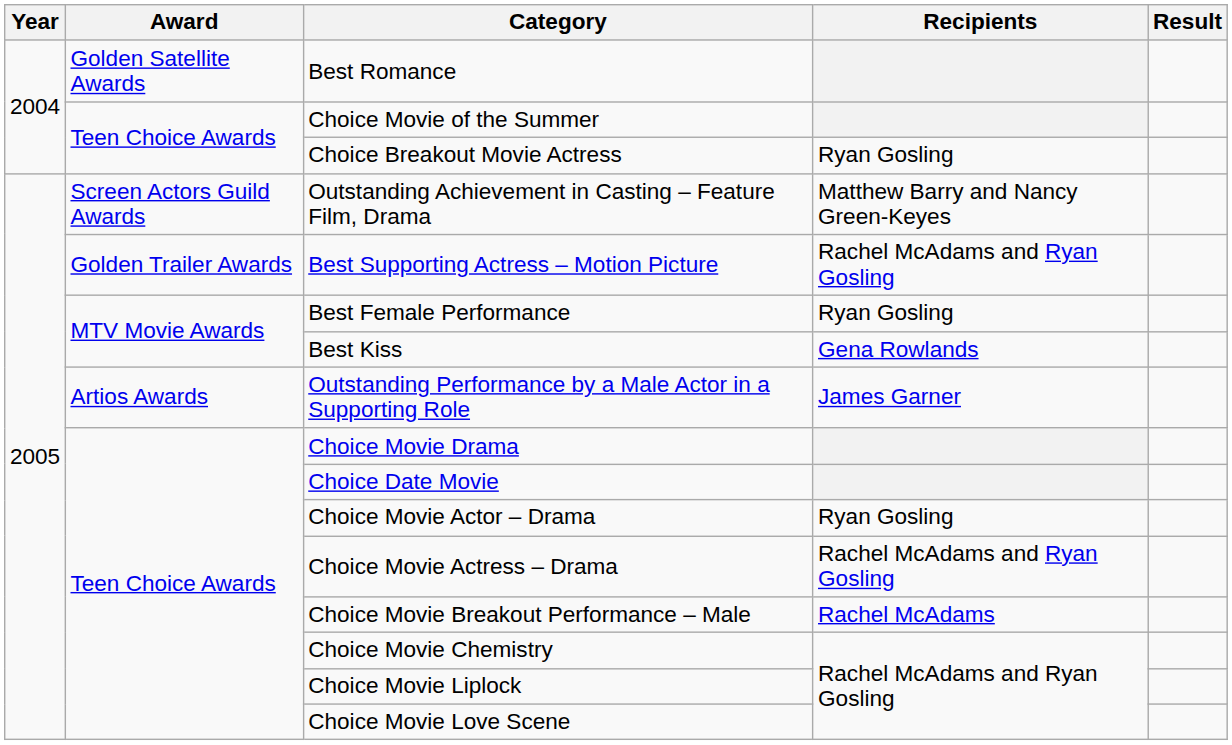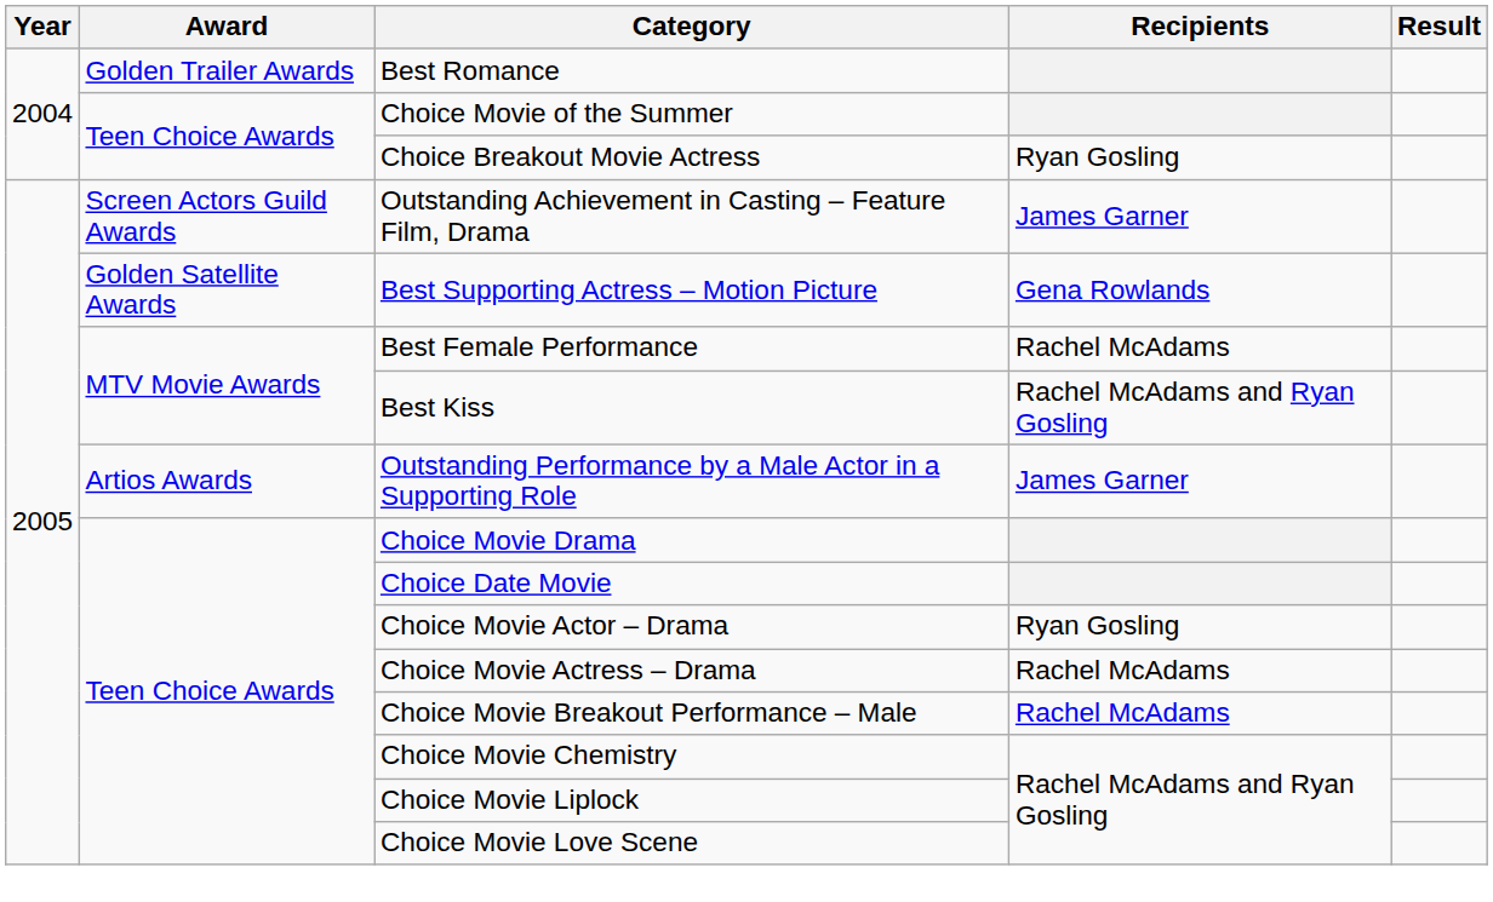 <table class="wikitable">
 <tr>
 <th>Year</th>
 <th>Award</th>
 <th>Category</th>
 <th>Recipients</th>
 <th>Result</th>
 </tr>
 <tr>
 <td rowspan="3">2004</td>
-<td><a href='#'>Golden Satellite Awards</a></td>
+<td><a href='#'>Golden Trailer Awards</a></td>
 <td>Best Romance</td>
 <th></th>
 <td></td>
 </tr>
 <tr>
 <td rowspan="2"><a href='#'>Teen Choice Awards</a></td>
 <td>Choice Movie of the Summer</td>
 <th></th>
 <td></td>
 </tr>
 <tr>
 <td>Choice Breakout Movie Actress</td>
 <td>Ryan Gosling</td>
 <td></td>
 </tr>
 <tr>
 <td rowspan="13">2005</td>
 <td><a href='#'>Screen Actors Guild Awards</a></td>
 <td>Outstanding Achievement in Casting – Feature Film, Drama</td>
-<td>Matthew Barry and Nancy Green-Keyes</td>
+<td><a href='#'>James Garner</a></td>
 <td></td>
 </tr>
 <tr>
-<td><a href='#'>Golden Trailer Awards</a></td>
+<td><a href='#'>Golden Satellite Awards</a></td>
 <td><a href='#'>Best Supporting Actress – Motion Picture</a></td>
-<td>Rachel McAdams and <a href='#'>Ryan Gosling</a></td>
+<td><a href='#'>Gena Rowlands</a></td>
 <td></td>
 </tr>
 <tr>
 <td rowspan="2"><a href='#'>MTV Movie Awards</a></td>
 <td>Best Female Performance</td>
-<td>Ryan Gosling</td>
+<td>Rachel McAdams</td>
 <td></td>
 </tr>
 <tr>
 <td>Best Kiss</td>
-<td><a href='#'>Gena Rowlands</a></td>
+<td>Rachel McAdams and <a href='#'>Ryan Gosling</a></td>
 <td></td>
 </tr>
 <tr>
 <td><a href='#'>Artios Awards</a></td>
 <td><a href='#'>Outstanding Performance by a Male Actor in a Supporting Role</a></td>
 <td><a href='#'>James Garner</a></td>
 <td></td>
 </tr>
 <tr>
 <td rowspan="8"><a href='#'>Teen Choice Awards</a></td>
 <td><a href='#'>Choice Movie Drama</a></td>
 <th></th>
 <td></td>
 </tr>
 <tr>
 <td><a href='#'>Choice Date Movie</a></td>
 <th></th>
 <td></td>
 </tr>
 <tr>
 <td>Choice Movie Actor – Drama</td>
 <td>Ryan Gosling</td>
 <td></td>
 </tr>
 <tr>
 <td>Choice Movie Actress – Drama</td>
-<td>Rachel McAdams and <a href='#'>Ryan Gosling</a></td>
+<td>Rachel McAdams</td>
 <td></td>
 </tr>
 <tr>
 <td>Choice Movie Breakout Performance – Male</td>
 <td><a href='#'>Rachel McAdams</a></td>
 <td></td>
 </tr>
 <tr>
 <td>Choice Movie Chemistry</td>
 <td rowspan="3">Rachel McAdams and Ryan Gosling</td>
 <td></td>
 </tr>
 <tr>
 <td>Choice Movie Liplock</td>
 <td></td>
 </tr>
 <tr>
 <td>Choice Movie Love Scene</td>
 <td></td>
 </tr>
 </table>
